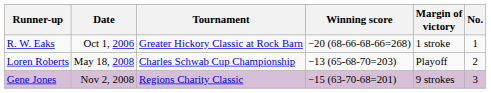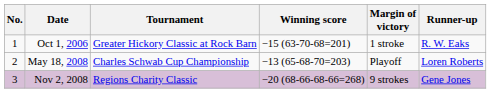 <table class="wikitable" style="font-size:95%;">
 <tr>
-<th>Runner-up</th>
+<th>No.</th>
 <th>Date</th>
 <th>Tournament</th>
 <th>Winning score</th>
 <th>Margin of<br>victory</th>
-<th>No.</th>
+<th>Runner-up</th>
 </tr>
 <tr>
-<td> <a href='#'>R. W. Eaks</a></td>
+<td align=center>1</td>
 <td align=right>Oct 1, <a href='#'>2006</a></td>
 <td><a href='#'>Greater Hickory Classic at Rock Barn</a></td>
-<td>−20 (68-66-68-66=268)</td>
+<td>−15 (63-70-68=201)</td>
 <td>1 stroke</td>
-<td align=center>1</td>
+<td> <a href='#'>R. W. Eaks</a></td>
 </tr>
 <tr>
-<td> <a href='#'>Loren Roberts</a></td>
+<td align=center>2</td>
 <td align=right>May 18, <a href='#'>2008</a></td>
 <td><a href='#'>Charles Schwab Cup Championship</a></td>
 <td>−13 (65-68-70=203)</td>
 <td>Playoff</td>
-<td align=center>2</td>
+<td> <a href='#'>Loren Roberts</a></td>
 </tr>
 <tr style="background:thistle;">
-<td> <a href='#'>Gene Jones</a></td>
+<td align=center>3</td>
 <td align=right>Nov 2, 2008</td>
 <td><a href='#'>Regions Charity Classic</a></td>
-<td>−15 (63-70-68=201)</td>
+<td>−20 (68-66-68-66=268)</td>
 <td>9 strokes</td>
-<td align=center>3</td>
+<td> <a href='#'>Gene Jones</a></td>
 </tr>
 </table>
